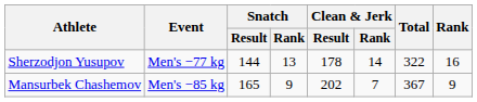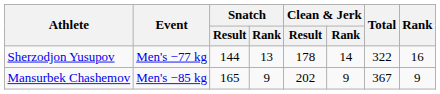 <table class="wikitable" style="font-size:90%">
 <tr>
 <th rowspan="2">Athlete</th>
 <th rowspan="2">Event</th>
 <th colspan="2">Snatch</th>
 <th colspan="2">Clean & Jerk</th>
 <th rowspan="2">Total</th>
 <th rowspan="2">Rank</th>
 </tr>
 <tr style="font-size:95%">
 <th>Result</th>
 <th>Rank</th>
 <th>Result</th>
 <th>Rank</th>
 </tr>
 <tr align=center>
 <td align=left><a href='#'>Sherzodjon Yusupov</a></td>
 <td align=left><a href='#'>Men's −77 kg</a></td>
 <td>144</td>
 <td>13</td>
 <td>178</td>
 <td>14</td>
 <td>322</td>
 <td>16</td>
 </tr>
 <tr align=center>
 <td align=left><a href='#'>Mansurbek Chashemov</a></td>
 <td align=left><a href='#'>Men's −85 kg</a></td>
 <td>165</td>
 <td>9</td>
 <td>202</td>
-<td>7</td>
+<td>9</td>
 <td>367</td>
 <td>9</td>
 </tr>
 </table>
